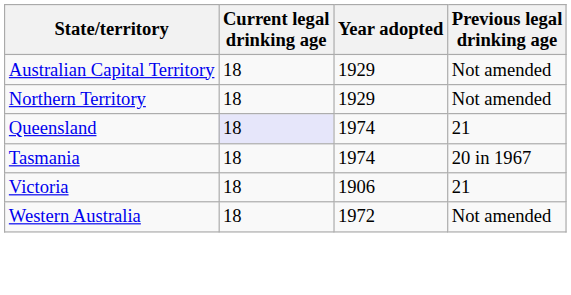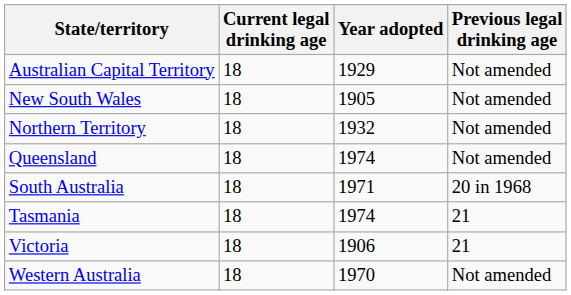 <table class="wikitable">
 <tr>
 <th>State/territory</th>
 <th>Current legal<br>drinking age</th>
 <th>Year adopted</th>
 <th>Previous legal <br>drinking age</th>
 </tr>
 <tr>
 <td><a href='#'>Australian Capital Territory</a></td>
 <td>18</td>
 <td>1929</td>
 <td>Not amended</td>
 </tr>
 <tr>
+<td><a href='#'>New South Wales</a></td>
+<td>18</td>
+<td>1905</td>
+<td>Not amended</td>
+</tr>
+<tr>
 <td><a href='#'>Northern Territory</a></td>
 <td>18</td>
-<td>1929</td>
+<td>1932</td>
 <td>Not amended</td>
 </tr>
 <tr>
 <td><a href='#'>Queensland</a></td>
-<td style="background: lavender;">18</td>
+<td>18</td>
 <td>1974</td>
-<td>21</td>
+<td>Not amended</td>
+</tr>
+<tr>
+<td><a href='#'>South Australia</a></td>
+<td>18</td>
+<td>1971</td>
+<td>20 in 1968</td>
 </tr>
 <tr>
 <td><a href='#'>Tasmania</a></td>
 <td>18</td>
 <td>1974</td>
-<td>20 in 1967</td>
+<td>21</td>
 </tr>
 <tr>
 <td><a href='#'>Victoria</a></td>
 <td>18</td>
 <td>1906</td>
 <td>21</td>
 </tr>
 <tr>
 <td><a href='#'>Western Australia</a></td>
 <td>18</td>
-<td>1972</td>
+<td>1970</td>
 <td>Not amended</td>
 </tr>
 </table>
